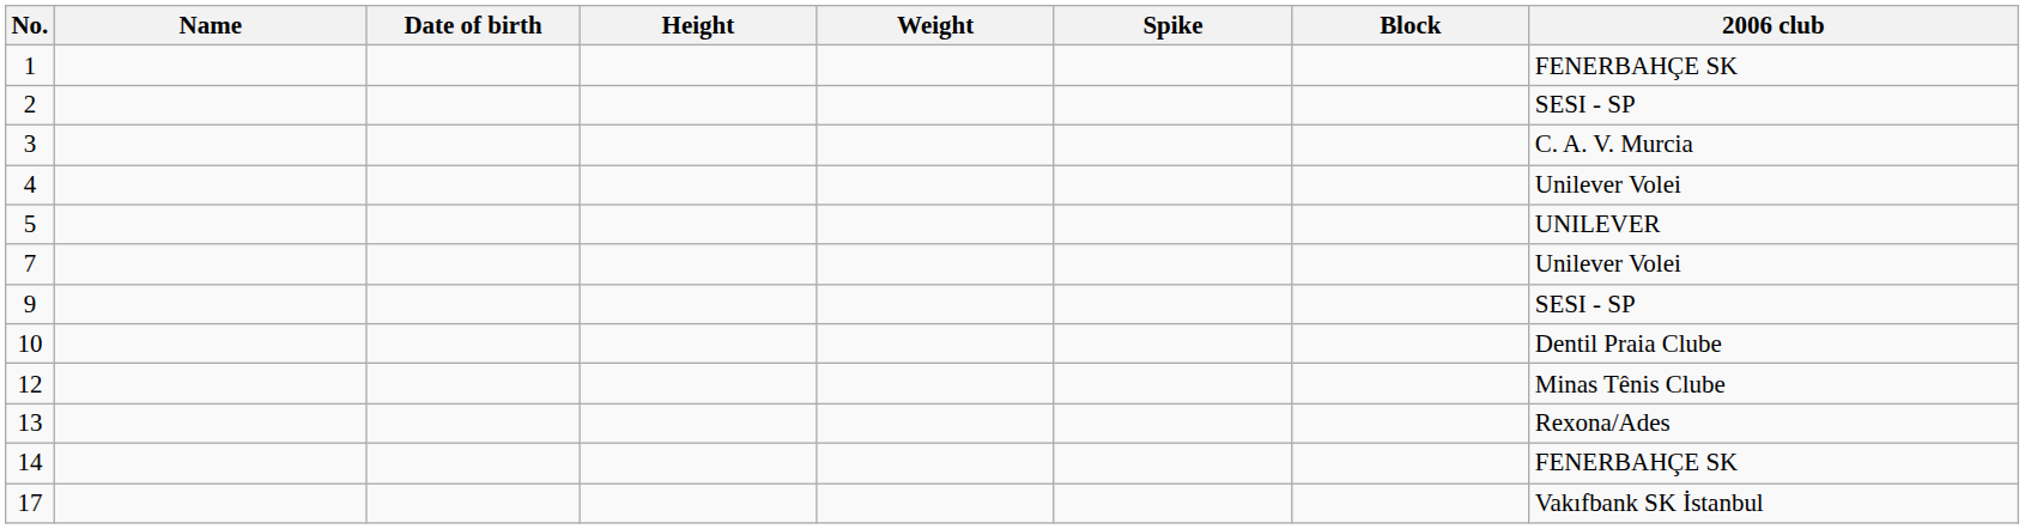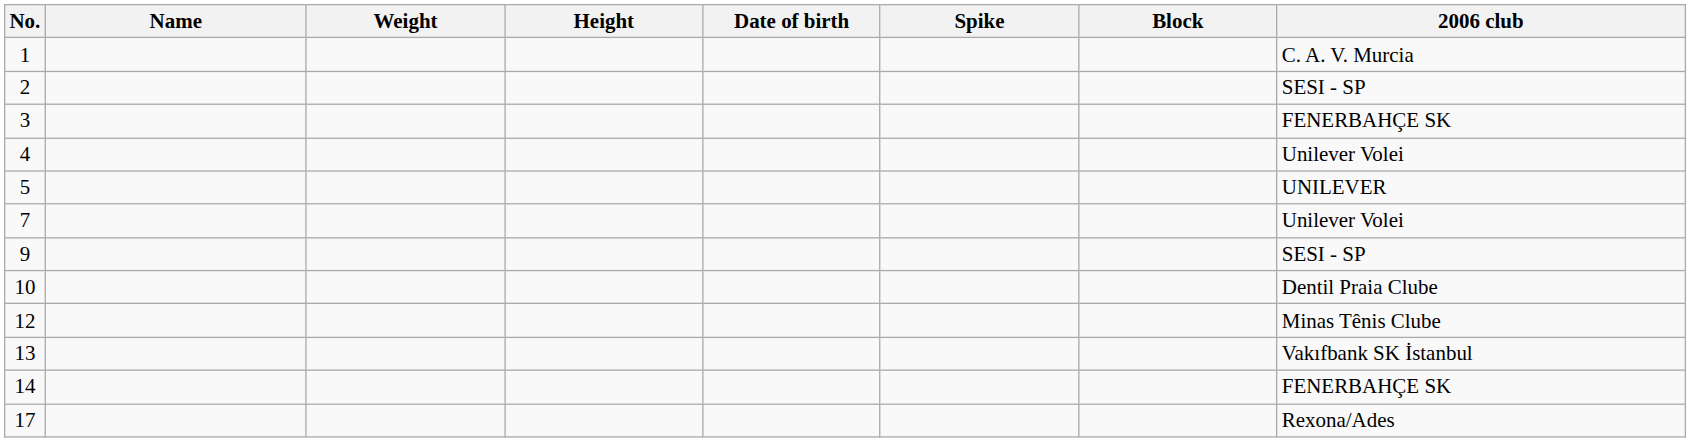 <table class="wikitable sortable" style="font-size:100%; text-align:center;">
 <tr>
 <th>No.</th>
 <th style="width:12em">Name</th>
+<th style="width:9em">Weight</th>
+<th style="width:9em">Height</th>
 <th style="width:8em">Date of birth</th>
-<th style="width:9em">Height</th>
-<th style="width:9em">Weight</th>
 <th style="width:9em">Spike</th>
 <th style="width:9em">Block</th>
 <th style="width:19em">2006 club</th>
 </tr>
 <tr>
 <td>1</td>
 <td align=left></td>
+<td></td>
+<td></td>
 <td align=right></td>
 <td></td>
 <td></td>
-<td></td>
-<td></td>
-<td align=left>FENERBAHÇE SK</td>
+<td align=left>C. A. V. Murcia</td>
 </tr>
 <tr>
 <td>2</td>
 <td align=left></td>
-<td align=right></td>
 <td></td>
 <td></td>
+<td align=right></td>
 <td></td>
 <td></td>
 <td align=left>SESI - SP</td>
 </tr>
 <tr>
 <td>3</td>
 <td align=left></td>
+<td></td>
+<td></td>
 <td align=right></td>
 <td></td>
 <td></td>
-<td></td>
-<td></td>
-<td align=left>C. A. V. Murcia</td>
+<td align=left>FENERBAHÇE SK</td>
 </tr>
 <tr>
 <td>4</td>
 <td align=left></td>
-<td align=right></td>
 <td></td>
 <td></td>
+<td align=right></td>
 <td></td>
 <td></td>
 <td align=left>Unilever Volei</td>
 </tr>
 <tr>
 <td>5</td>
 <td align=left></td>
-<td align=right></td>
 <td></td>
 <td></td>
+<td align=right></td>
 <td></td>
 <td></td>
 <td align=left>UNILEVER</td>
 </tr>
 <tr>
 <td>7</td>
 <td align=left></td>
-<td align=right></td>
 <td></td>
 <td></td>
+<td align=right></td>
 <td></td>
 <td></td>
 <td align=left>Unilever Volei</td>
 </tr>
 <tr>
 <td>9</td>
 <td align=left></td>
-<td align=right></td>
 <td></td>
 <td></td>
+<td align=right></td>
 <td></td>
 <td></td>
 <td align=left>SESI - SP</td>
 </tr>
 <tr>
 <td>10</td>
 <td align=left></td>
-<td align=right></td>
 <td></td>
 <td></td>
+<td align=right></td>
 <td></td>
 <td></td>
 <td align=left>Dentil Praia Clube</td>
 </tr>
 <tr>
 <td>12</td>
 <td align=left></td>
-<td align=right></td>
 <td></td>
 <td></td>
+<td align=right></td>
 <td></td>
 <td></td>
 <td align=left>Minas Tênis Clube</td>
 </tr>
 <tr>
 <td>13</td>
 <td align=left></td>
+<td></td>
+<td></td>
 <td align=right></td>
 <td></td>
 <td></td>
-<td></td>
-<td></td>
-<td align=left>Rexona/Ades</td>
+<td align=left>Vakıfbank SK İstanbul</td>
 </tr>
 <tr>
 <td>14</td>
 <td align=left></td>
-<td align=right></td>
 <td></td>
 <td></td>
+<td align=right></td>
 <td></td>
 <td></td>
 <td align=left>FENERBAHÇE SK</td>
 </tr>
 <tr>
 <td>17</td>
 <td align=left></td>
+<td></td>
+<td></td>
 <td align=right></td>
 <td></td>
 <td></td>
-<td></td>
-<td></td>
-<td align=left>Vakıfbank SK İstanbul</td>
+<td align=left>Rexona/Ades</td>
 </tr>
 </table>
